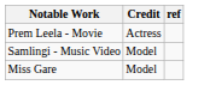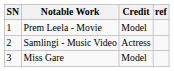 <table class="wikitable sortable">
 <tr>
+<th>SN</th>
 <th>Notable Work</th>
 <th>Credit</th>
 <th>ref</th>
 </tr>
 <tr>
+<td>1</td>
 <td>Prem Leela - Movie</td>
+<td>Model</td>
+<td></td>
+</tr>
+<tr>
+<td>2</td>
+<td>Samlingi - Music Video</td>
 <td>Actress</td>
 <td></td>
 </tr>
 <tr>
-<td>Samlingi - Music Video</td>
-<td>Model</td>
-<td></td>
-</tr>
-<tr>
+<td>3</td>
 <td>Miss Gare</td>
 <td>Model</td>
 <td></td>
 </tr>
 </table>
